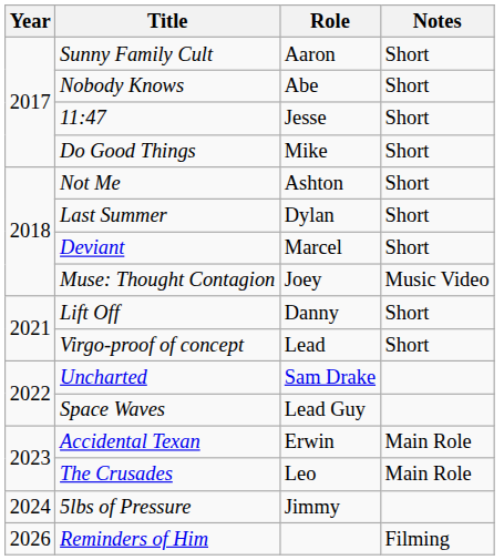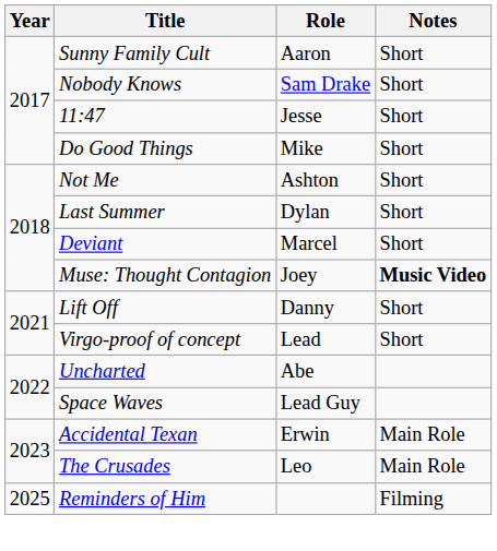 <table class="wikitable sortable">
 <tr>
 <th>Year</th>
 <th>Title</th>
 <th>Role</th>
 <th>Notes</th>
 </tr>
 <tr>
 <td rowspan="4">2017</td>
 <td><em>Sunny Family Cult</em></td>
 <td>Aaron</td>
 <td>Short</td>
 </tr>
 <tr>
 <td><em>Nobody Knows</em></td>
-<td>Abe</td>
+<td><a href='#'>Sam Drake</a></td>
 <td>Short</td>
 </tr>
 <tr>
 <td><em>11:47</em></td>
 <td>Jesse</td>
 <td>Short</td>
 </tr>
 <tr>
 <td><em>Do Good Things</em></td>
 <td>Mike</td>
 <td>Short</td>
 </tr>
 <tr>
 <td rowspan="4">2018</td>
 <td><em>Not Me</em></td>
 <td>Ashton</td>
 <td>Short</td>
 </tr>
 <tr>
 <td><em>Last Summer</em></td>
 <td>Dylan</td>
 <td>Short</td>
 </tr>
 <tr>
 <td><em><a href='#'>Deviant</a></em></td>
 <td>Marcel</td>
 <td>Short</td>
 </tr>
 <tr>
 <td><em>Muse: Thought Contagion</em></td>
 <td>Joey</td>
-<td>Music Video</td>
+<td><strong>Music Video</strong></td>
 </tr>
 <tr>
 <td rowspan="2">2021</td>
 <td><em>Lift Off</em></td>
 <td>Danny</td>
 <td>Short</td>
 </tr>
 <tr>
 <td><em>Virgo-proof of concept</em></td>
 <td>Lead</td>
 <td>Short</td>
 </tr>
 <tr>
 <td rowspan="2">2022</td>
 <td><em><a href='#'>Uncharted</a></em></td>
-<td><a href='#'>Sam Drake</a></td>
+<td>Abe</td>
 <td></td>
 </tr>
 <tr>
 <td><em>Space Waves</em></td>
 <td>Lead Guy</td>
 <td></td>
 </tr>
 <tr>
 <td rowspan="2">2023</td>
 <td><em><a href='#'>Accidental Texan</a></em></td>
 <td>Erwin</td>
 <td>Main Role</td>
 </tr>
 <tr>
 <td><em><a href='#'>The Crusades</a></em></td>
 <td>Leo</td>
 <td>Main Role</td>
 </tr>
 <tr>
-<td>2024</td>
-<td><em>5lbs of Pressure</em></td>
-<td>Jimmy</td>
-<td></td>
-</tr>
-<tr>
-<td>2026</td>
+<td>2025</td>
 <td><em><a href='#'>Reminders of Him</a></em></td>
 <td></td>
 <td>Filming</td>
 </tr>
 </table>
